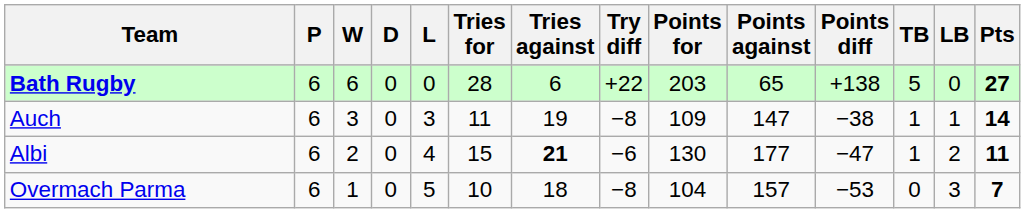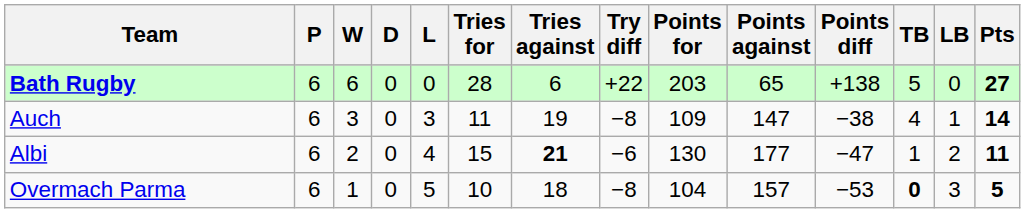 <table class="wikitable" style="text-align: center;">
 <tr>
 <th width="200">Team</th>
 <th width="20">P</th>
 <th width="20">W</th>
 <th width="20">D</th>
 <th width="20">L</th>
 <th width="20">Tries for</th>
 <th width="20">Tries against</th>
 <th width="20">Try diff</th>
 <th width="20">Points for</th>
 <th width="20">Points against</th>
 <th width="25">Points diff</th>
 <th width="20">TB</th>
 <th width="20">LB</th>
 <th width="20">Pts</th>
 </tr>
 <tr bgcolor="#ccffcc">
 <td align="left"> <strong><a href='#'>Bath Rugby</a></strong></td>
 <td>6</td>
 <td>6</td>
 <td>0</td>
 <td>0</td>
 <td>28</td>
 <td>6</td>
 <td>+22</td>
 <td>203</td>
 <td>65</td>
 <td>+138</td>
 <td>5</td>
 <td>0</td>
 <td><strong>27</strong></td>
 </tr>
 <tr>
 <td align="left"> <a href='#'>Auch</a></td>
 <td>6</td>
 <td>3</td>
 <td>0</td>
 <td>3</td>
 <td>11</td>
 <td>19</td>
 <td>−8</td>
 <td>109</td>
 <td>147</td>
 <td>−38</td>
-<td>1</td>
+<td>4</td>
 <td>1</td>
 <td><strong>14</strong></td>
 </tr>
 <tr>
 <td align="left"> <a href='#'>Albi</a></td>
 <td>6</td>
 <td>2</td>
 <td>0</td>
 <td>4</td>
 <td>15</td>
 <td><strong>21</strong></td>
 <td>−6</td>
 <td>130</td>
 <td>177</td>
 <td>−47</td>
 <td>1</td>
 <td>2</td>
 <td><strong>11</strong></td>
 </tr>
 <tr>
 <td align="left"> <a href='#'>Overmach Parma</a></td>
 <td>6</td>
 <td>1</td>
 <td>0</td>
 <td>5</td>
 <td>10</td>
 <td>18</td>
 <td>−8</td>
 <td>104</td>
 <td>157</td>
 <td>−53</td>
-<td>0</td>
+<td><strong>0</strong></td>
 <td>3</td>
-<td><strong>7</strong></td>
+<td><strong>5</strong></td>
 </tr>
 </table>
